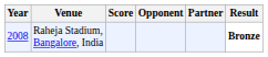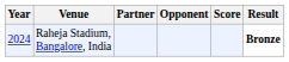 <table class="sortable wikitable" style="font-size: 90%;">
 <tr>
 <th>Year</th>
 <th>Venue</th>
+<th>Partner</th>
+<th>Opponent</th>
 <th>Score</th>
-<th>Opponent</th>
-<th>Partner</th>
 <th>Result</th>
 </tr>
 <tr style="background:#ECF2FF">
-<td align="center"><a href='#'>2008</a></td>
+<td align="center"><a href='#'>2024</a></td>
 <td align="left">Raheja Stadium,<br><a href='#'>Bangalore</a>, India</td>
 <td align="left"></td>
 <td align="left"></td>
 <td align="left"></td>
 <td style="text-align:left; background:white"> <strong>Bronze</strong></td>
 </tr>
 </table>
